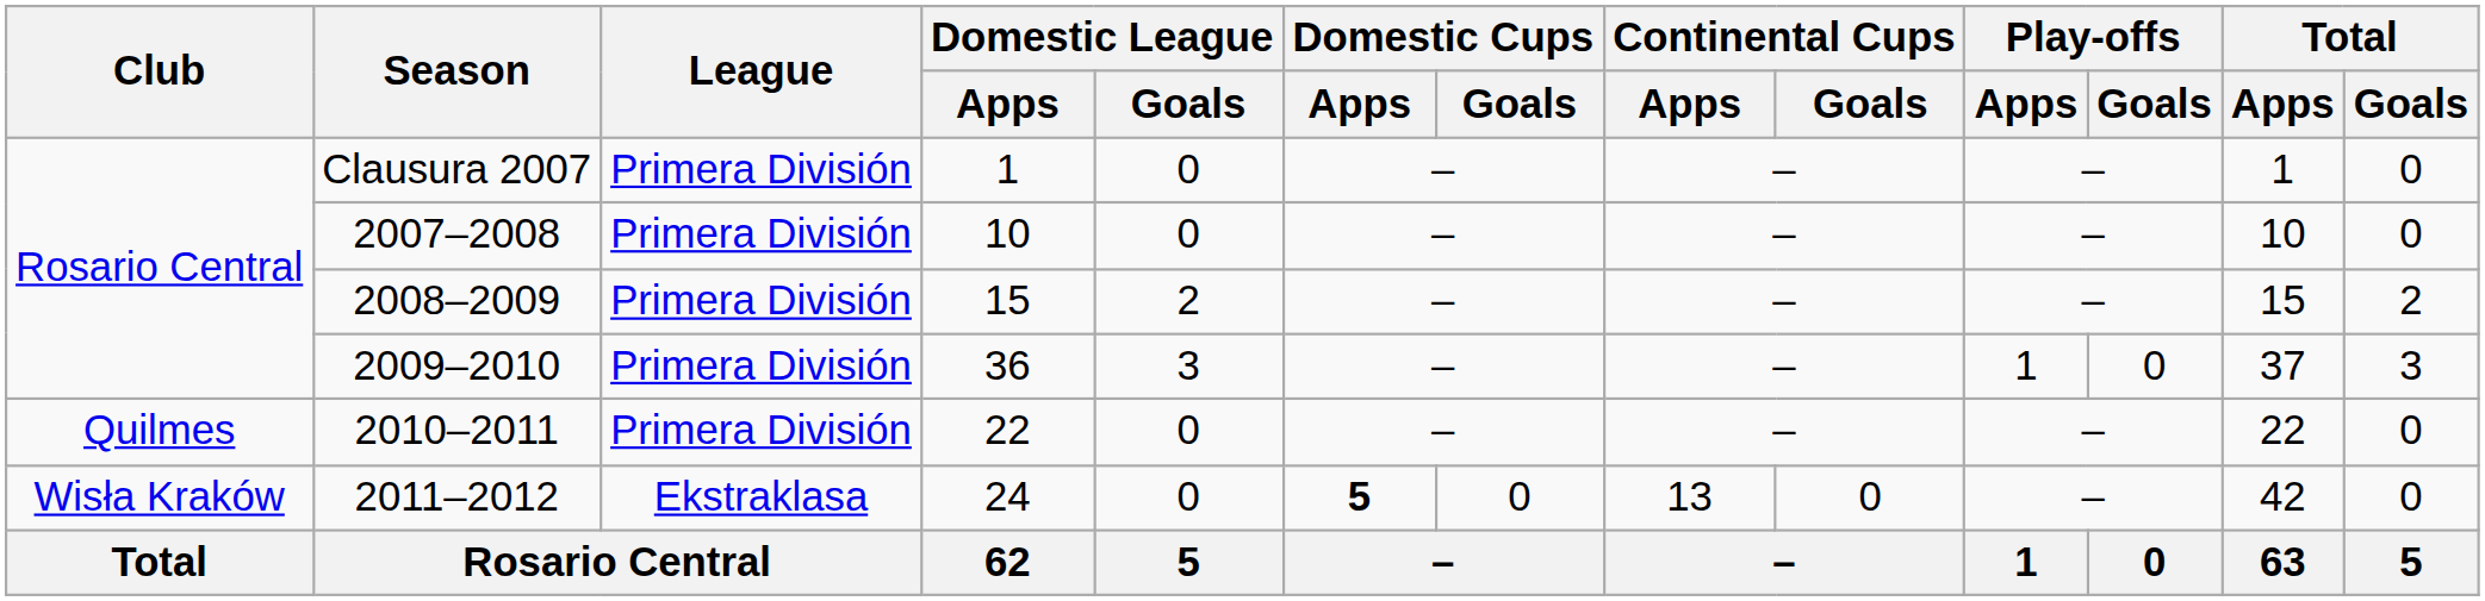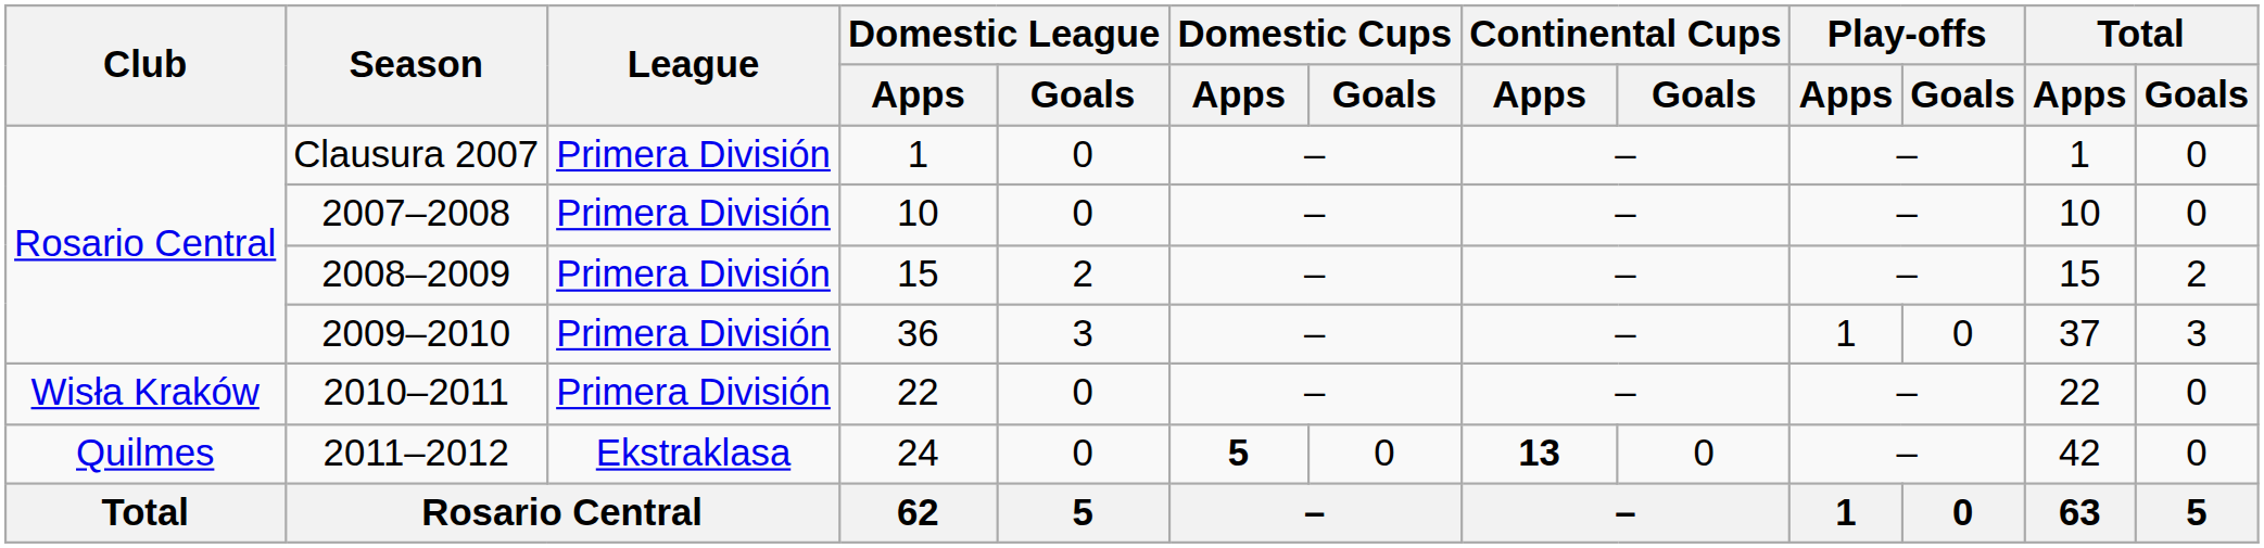 <table class="wikitable" style="text-align: center;">
 <tr>
 <th rowspan="2">Club</th>
 <th rowspan="2">Season</th>
 <th rowspan="2">League</th>
 <th colspan="2">Domestic League</th>
 <th colspan="2">Domestic Cups</th>
 <th colspan="2">Continental Cups</th>
 <th colspan="2">Play-offs</th>
 <th colspan="2">Total</th>
 </tr>
 <tr>
 <th>Apps</th>
 <th>Goals</th>
 <th>Apps</th>
 <th>Goals</th>
 <th>Apps</th>
 <th>Goals</th>
 <th>Apps</th>
 <th>Goals</th>
 <th>Apps</th>
 <th>Goals</th>
 </tr>
 <tr>
 <td rowspan="4" valign="center"><a href='#'>Rosario Central</a></td>
 <td>Clausura 2007</td>
 <td><a href='#'>Primera División</a></td>
 <td>1</td>
 <td>0</td>
 <td colspan="2">–</td>
 <td colspan="2">–</td>
 <td colspan="2">–</td>
 <td>1</td>
 <td>0</td>
 </tr>
 <tr>
 <td>2007–2008</td>
 <td><a href='#'>Primera División</a></td>
 <td>10</td>
 <td>0</td>
 <td colspan="2">–</td>
 <td colspan="2">–</td>
 <td colspan="2">–</td>
 <td>10</td>
 <td>0</td>
 </tr>
 <tr>
 <td>2008–2009</td>
 <td><a href='#'>Primera División</a></td>
 <td>15</td>
 <td>2</td>
 <td colspan="2">–</td>
 <td colspan="2">–</td>
 <td colspan="2">–</td>
 <td>15</td>
 <td>2</td>
 </tr>
 <tr>
 <td>2009–2010</td>
 <td><a href='#'>Primera División</a></td>
 <td>36</td>
 <td>3</td>
 <td colspan="2">–</td>
 <td colspan="2">–</td>
 <td>1</td>
 <td>0</td>
 <td>37</td>
 <td>3</td>
 </tr>
 <tr>
-<td rowspan="1" valign="center"><a href='#'>Quilmes</a></td>
+<td rowspan="1" valign="center"><a href='#'>Wisła Kraków</a></td>
 <td>2010–2011</td>
 <td><a href='#'>Primera División</a></td>
 <td>22</td>
 <td>0</td>
 <td colspan="2">–</td>
 <td colspan="2">–</td>
 <td colspan="2">–</td>
 <td>22</td>
 <td>0</td>
 </tr>
 <tr>
-<td rowspan="1" valign="center"><a href='#'>Wisła Kraków</a></td>
+<td rowspan="1" valign="center"><a href='#'>Quilmes</a></td>
 <td>2011–2012</td>
 <td><a href='#'>Ekstraklasa</a></td>
 <td>24</td>
 <td>0</td>
 <td><strong>5</strong></td>
 <td>0</td>
-<td>13</td>
+<td><strong>13</strong></td>
 <td>0</td>
 <td colspan="2">–</td>
 <td>42</td>
 <td>0</td>
 </tr>
 <tr>
 <th colspan="1">Total</th>
 <th colspan="2">Rosario Central</th>
 <th>62</th>
 <th>5</th>
 <th colspan="2">–</th>
 <th colspan="2">–</th>
 <th>1</th>
 <th>0</th>
 <th>63</th>
 <th>5</th>
 </tr>
 </table>
